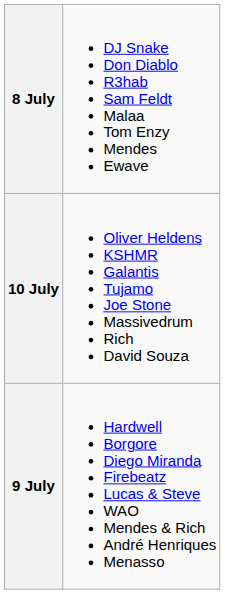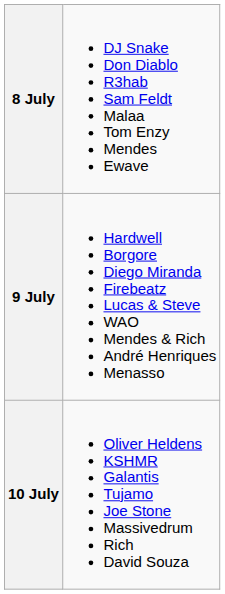 <table class="wikitable">
 <tr>
 <th>8 July</th>
 <td><br><ul><li><a href='#'>DJ Snake</a></li><li><a href='#'>Don Diablo</a></li><li><a href='#'>R3hab</a></li><li><a href='#'>Sam Feldt</a></li><li>Malaa</li><li>Tom Enzy</li><li>Mendes</li><li>Ewave</li></ul></td>
 </tr>
 <tr>
+<th>9 July</th>
+<td><br><ul><li><a href='#'>Hardwell</a></li><li><a href='#'>Borgore</a></li><li><a href='#'>Diego Miranda</a></li><li><a href='#'>Firebeatz</a></li><li><a href='#'>Lucas & Steve</a></li><li>WAO</li><li>Mendes & Rich</li><li>André Henriques</li><li>Menasso</li></ul></td>
+</tr>
+<tr>
 <th>10 July</th>
 <td><br><ul><li><a href='#'>Oliver Heldens</a></li><li><a href='#'>KSHMR</a></li><li><a href='#'>Galantis</a></li><li><a href='#'>Tujamo</a></li><li><a href='#'>Joe Stone</a></li><li>Massivedrum</li><li>Rich</li><li>David Souza</li></ul></td>
 </tr>
-<tr>
-<th>9 July</th>
-<td><br><ul><li><a href='#'>Hardwell</a></li><li><a href='#'>Borgore</a></li><li><a href='#'>Diego Miranda</a></li><li><a href='#'>Firebeatz</a></li><li><a href='#'>Lucas & Steve</a></li><li>WAO</li><li>Mendes & Rich</li><li>André Henriques</li><li>Menasso</li></ul></td>
-</tr>
 </table>
